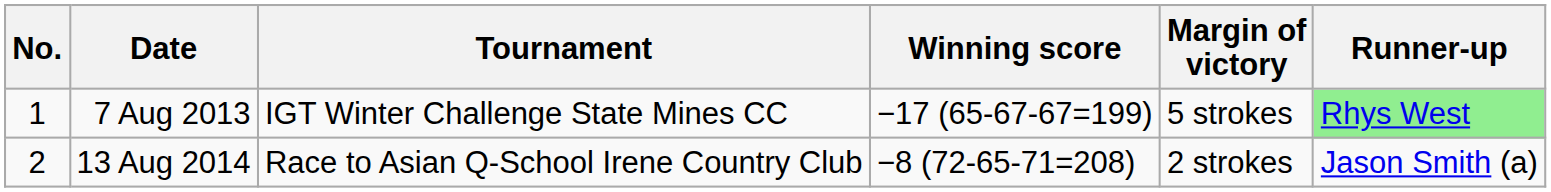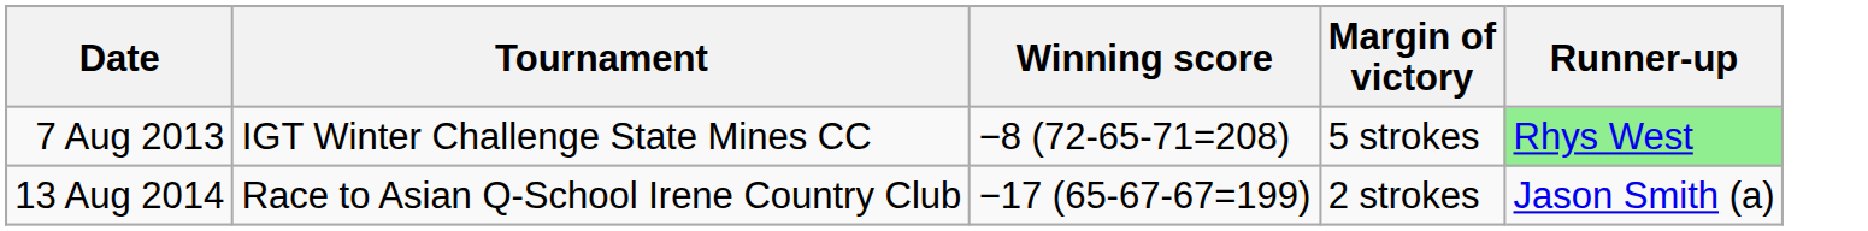 <table class="wikitable" style="font-size:95%;">
 <tr>
-<th>No.</th>
 <th>Date</th>
 <th>Tournament</th>
 <th>Winning score</th>
 <th>Margin of<br>victory</th>
 <th>Runner-up</th>
 </tr>
 <tr>
-<td align=center>1</td>
 <td align=right>7 Aug 2013</td>
 <td>IGT Winter Challenge State Mines CC</td>
-<td>−17 (65-67-67=199)</td>
+<td>−8 (72-65-71=208)</td>
 <td>5 strokes</td>
 <td style="background: lightgreen;"> <a href='#'>Rhys West</a></td>
 </tr>
 <tr>
-<td align=center>2</td>
 <td align=right>13 Aug 2014</td>
 <td>Race to Asian Q-School Irene Country Club</td>
-<td>−8 (72-65-71=208)</td>
+<td>−17 (65-67-67=199)</td>
 <td>2 strokes</td>
 <td> <a href='#'>Jason Smith</a> (a)</td>
 </tr>
 </table>
